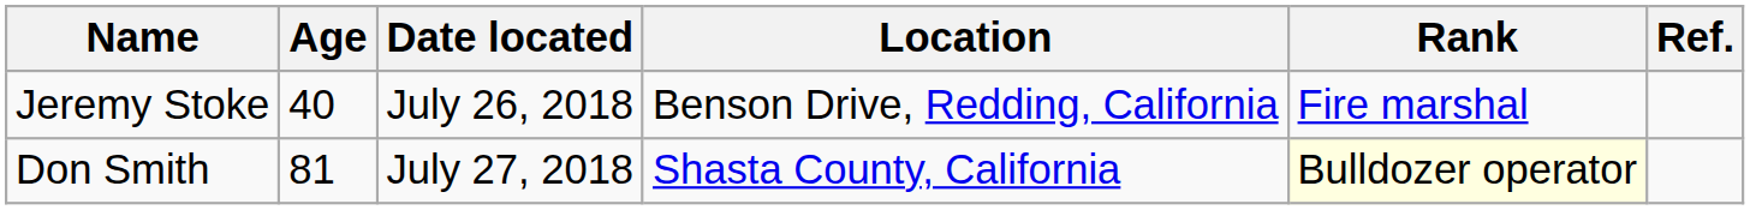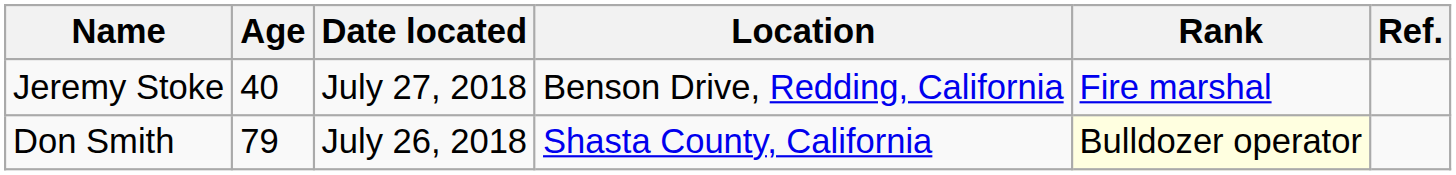 <table class="wikitable">
 <tr>
 <th>Name</th>
 <th>Age</th>
 <th>Date located</th>
 <th>Location</th>
 <th>Rank</th>
 <th>Ref.</th>
 </tr>
 <tr>
 <td>Jeremy Stoke</td>
 <td>40</td>
-<td>July 26, 2018</td>
+<td>July 27, 2018</td>
 <td>Benson Drive, <a href='#'>Redding, California</a></td>
 <td><a href='#'>Fire marshal</a></td>
 <td></td>
 </tr>
 <tr>
 <td>Don Smith</td>
-<td>81</td>
-<td>July 27, 2018</td>
+<td>79</td>
+<td>July 26, 2018</td>
 <td><a href='#'>Shasta County, California</a></td>
 <td style="background: lightyellow;">Bulldozer operator</td>
 <td></td>
 </tr>
 </table>
